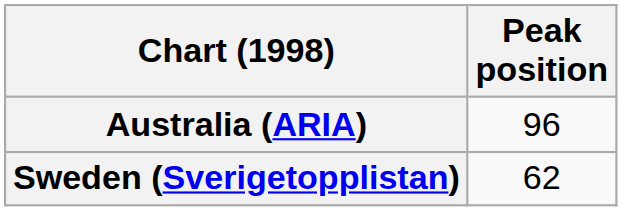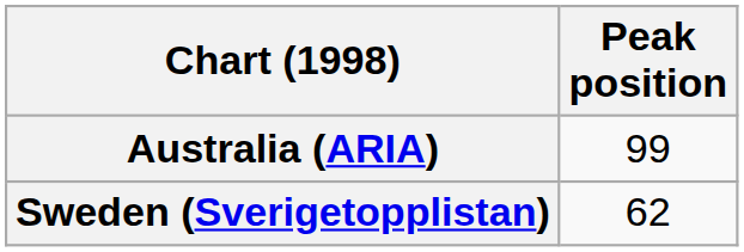 <table class="wikitable sortable plainrowheaders">
 <tr>
 <th>Chart (1998)</th>
 <th>Peak<br>position</th>
 </tr>
 <tr>
 <th scope="row">Australia (<a href='#'>ARIA</a>)</th>
-<td style="text-align:center;">96</td>
+<td style="text-align:center;">99</td>
 </tr>
 <tr>
 <th scope="row">Sweden (<a href='#'>Sverigetopplistan</a>)</th>
 <td style="text-align:center;">62</td>
 </tr>
 </table>
